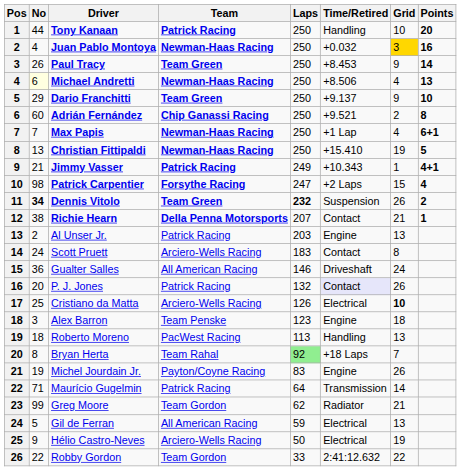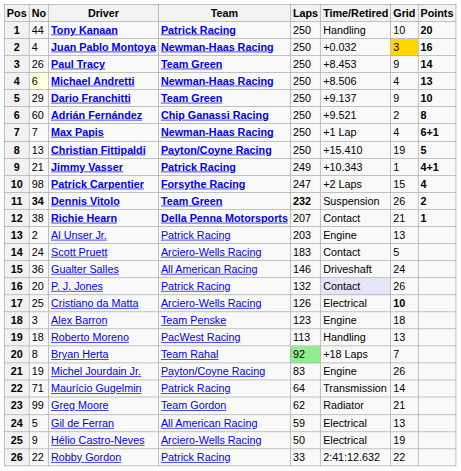 <table class="wikitable" style="font-size:95%;">
 <tr>
 <th>Pos</th>
 <th>No</th>
 <th>Driver</th>
 <th>Team</th>
 <th>Laps</th>
 <th>Time/Retired</th>
 <th>Grid</th>
 <th>Points</th>
 </tr>
 <tr>
 <th>1</th>
 <td>44</td>
 <td> <strong><a href='#'>Tony Kanaan</a></strong></td>
 <td><strong><a href='#'>Patrick Racing</a></strong></td>
 <td>250</td>
 <td>Handling</td>
 <td>10</td>
 <td><strong>20</strong></td>
 </tr>
 <tr>
 <th>2</th>
 <td>4</td>
 <td> <strong><a href='#'>Juan Pablo Montoya</a></strong></td>
 <td><strong><a href='#'>Newman-Haas Racing</a></strong></td>
 <td>250</td>
 <td>+0.032</td>
 <td style="background: gold;">3</td>
 <td><strong>16</strong></td>
 </tr>
 <tr>
 <th>3</th>
 <td>26</td>
 <td> <strong><a href='#'>Paul Tracy</a></strong></td>
 <td><strong><a href='#'>Team Green</a></strong></td>
 <td>250</td>
 <td>+8.453</td>
 <td>9</td>
 <td><strong>14</strong></td>
 </tr>
 <tr>
 <th>4</th>
 <td style="background: lightyellow;">6</td>
 <td> <strong><a href='#'>Michael Andretti</a></strong></td>
 <td><strong><a href='#'>Newman-Haas Racing</a></strong></td>
 <td>250</td>
 <td>+8.506</td>
 <td>4</td>
 <td><strong>13</strong></td>
 </tr>
 <tr>
 <th>5</th>
 <td>29</td>
 <td> <strong><a href='#'>Dario Franchitti</a></strong></td>
 <td><strong><a href='#'>Team Green</a></strong></td>
 <td>250</td>
 <td>+9.137</td>
 <td>9</td>
 <td><strong>10</strong></td>
 </tr>
 <tr>
 <th>6</th>
 <td>60</td>
 <td> <strong><a href='#'>Adrián Fernández</a></strong></td>
 <td><strong><a href='#'>Chip Ganassi Racing</a></strong></td>
 <td>250</td>
 <td>+9.521</td>
 <td>2</td>
 <td><strong>8</strong></td>
 </tr>
 <tr>
 <th>7</th>
 <td>7</td>
 <td> <strong><a href='#'>Max Papis</a></strong></td>
 <td><strong><a href='#'>Newman-Haas Racing</a></strong></td>
 <td>250</td>
 <td>+1 Lap</td>
 <td>4</td>
 <td><strong>6+1</strong></td>
 </tr>
 <tr>
 <th>8</th>
 <td>13</td>
 <td> <strong><a href='#'>Christian Fittipaldi</a></strong></td>
-<td><strong><a href='#'>Newman-Haas Racing</a></strong></td>
+<td><strong><a href='#'>Payton/Coyne Racing</a></strong></td>
 <td>250</td>
 <td>+15.410</td>
 <td>19</td>
 <td><strong>5</strong></td>
 </tr>
 <tr>
 <th>9</th>
 <td>21</td>
 <td> <strong><a href='#'>Jimmy Vasser</a></strong></td>
 <td><strong><a href='#'>Patrick Racing</a></strong></td>
 <td>249</td>
 <td>+10.343</td>
 <td>1</td>
 <td><strong>4+1</strong></td>
 </tr>
 <tr>
 <th>10</th>
 <td>98</td>
 <td> <strong><a href='#'>Patrick Carpentier</a></strong></td>
 <td><strong><a href='#'>Forsythe Racing</a></strong></td>
 <td>247</td>
 <td>+2 Laps</td>
 <td>15</td>
 <td><strong>4</strong></td>
 </tr>
 <tr>
 <th>11</th>
 <td><strong>34</strong></td>
 <td> <strong><a href='#'>Dennis Vitolo</a></strong></td>
 <td><strong><a href='#'>Team Green</a></strong></td>
 <td><strong>232</strong></td>
 <td>Suspension</td>
 <td>26</td>
 <td><strong>2</strong></td>
 </tr>
 <tr>
 <th>12</th>
 <td>38</td>
 <td> <strong><a href='#'>Richie Hearn</a></strong></td>
 <td><strong><a href='#'>Della Penna Motorsports</a></strong></td>
 <td>207</td>
 <td>Contact</td>
 <td>21</td>
 <td><strong>1</strong></td>
 </tr>
 <tr>
 <th>13</th>
 <td>2</td>
 <td> <a href='#'>Al Unser Jr.</a></td>
 <td><a href='#'>Patrick Racing</a></td>
 <td>203</td>
 <td>Engine</td>
 <td>13</td>
 <td></td>
 </tr>
 <tr>
 <th>14</th>
 <td>24</td>
 <td> <a href='#'>Scott Pruett</a></td>
 <td><a href='#'>Arciero-Wells Racing</a></td>
 <td>183</td>
 <td>Contact</td>
-<td>8</td>
+<td>5</td>
 <td></td>
 </tr>
 <tr>
 <th>15</th>
 <td>36</td>
 <td> <a href='#'>Gualter Salles</a></td>
 <td><a href='#'>All American Racing</a></td>
 <td>146</td>
 <td>Driveshaft</td>
 <td>24</td>
 <td></td>
 </tr>
 <tr>
 <th>16</th>
 <td>20</td>
 <td> <a href='#'>P. J. Jones</a></td>
 <td><a href='#'>Patrick Racing</a></td>
 <td>132</td>
 <td style="background: lavender;">Contact</td>
 <td>26</td>
 <td></td>
 </tr>
 <tr>
 <th>17</th>
 <td>25</td>
 <td> <a href='#'>Cristiano da Matta</a></td>
 <td><a href='#'>Arciero-Wells Racing</a></td>
 <td>126</td>
 <td>Electrical</td>
 <td><strong>10</strong></td>
 <td></td>
 </tr>
 <tr>
 <th>18</th>
 <td>3</td>
 <td> <a href='#'>Alex Barron</a></td>
 <td><a href='#'>Team Penske</a></td>
 <td>123</td>
 <td>Engine</td>
 <td>18</td>
 <td></td>
 </tr>
 <tr>
 <th>19</th>
 <td>18</td>
 <td> <a href='#'>Roberto Moreno</a></td>
 <td><a href='#'>PacWest Racing</a></td>
 <td>113</td>
 <td>Handling</td>
 <td>13</td>
 <td></td>
 </tr>
 <tr>
 <th>20</th>
 <td>8</td>
 <td> <a href='#'>Bryan Herta</a></td>
 <td><a href='#'>Team Rahal</a></td>
 <td style="background: lightgreen;">92</td>
 <td>+18 Laps</td>
 <td>7</td>
 <td></td>
 </tr>
 <tr>
 <th>21</th>
 <td>19</td>
 <td> <a href='#'>Michel Jourdain Jr.</a></td>
 <td><a href='#'>Payton/Coyne Racing</a></td>
 <td>83</td>
 <td>Engine</td>
 <td>26</td>
 <td></td>
 </tr>
 <tr>
 <th>22</th>
 <td>71</td>
 <td> <a href='#'>Maurício Gugelmin</a></td>
 <td><a href='#'>Patrick Racing</a></td>
 <td>64</td>
 <td>Transmission</td>
 <td>14</td>
 <td></td>
 </tr>
 <tr>
 <th>23</th>
 <td>99</td>
 <td> <a href='#'>Greg Moore</a></td>
 <td><a href='#'>Team Gordon</a></td>
 <td>62</td>
 <td>Radiator</td>
 <td>21</td>
 <td></td>
 </tr>
 <tr>
 <th>24</th>
 <td>5</td>
 <td> <a href='#'>Gil de Ferran</a></td>
 <td><a href='#'>All American Racing</a></td>
 <td>59</td>
 <td>Electrical</td>
 <td>13</td>
 <td></td>
 </tr>
 <tr>
 <th>25</th>
 <td>9</td>
 <td> <a href='#'>Hélio Castro-Neves</a></td>
 <td><a href='#'>Arciero-Wells Racing</a></td>
 <td>50</td>
 <td>Electrical</td>
 <td>19</td>
 <td></td>
 </tr>
 <tr>
 <th>26</th>
 <td>22</td>
 <td> <a href='#'>Robby Gordon</a></td>
-<td><a href='#'>Team Gordon</a></td>
+<td><a href='#'>Patrick Racing</a></td>
 <td>33</td>
 <td>2:41:12.632</td>
 <td>22</td>
 <td></td>
 </tr>
 </table>
